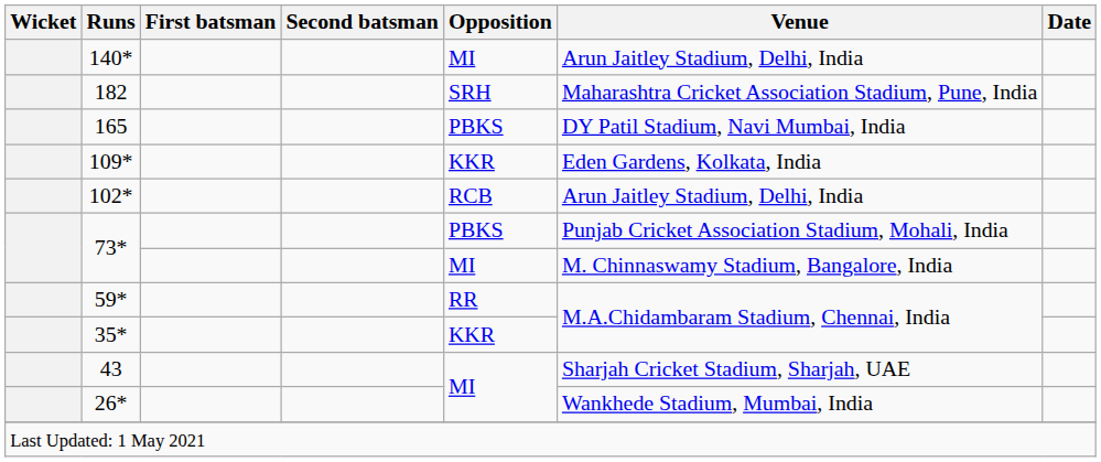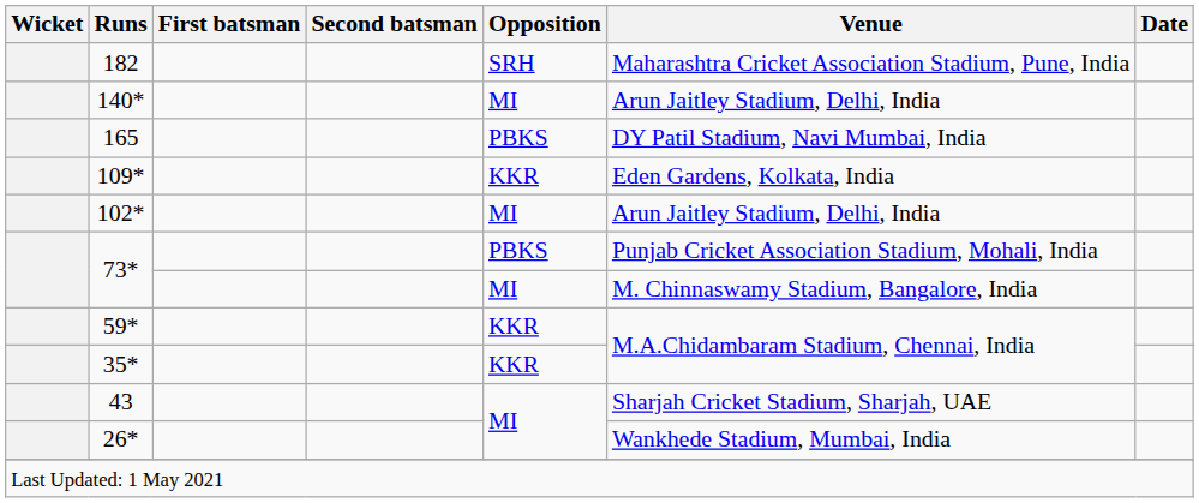 <table class="wikitable">
 <tr>
 <th>Wicket</th>
 <th>Runs</th>
 <th>First batsman</th>
 <th>Second batsman</th>
 <th>Opposition</th>
 <th>Venue</th>
 <th>Date</th>
 </tr>
 <tr>
 <th scope=row style=text-align:center;></th>
+<td scope=row style=text-align:center;>182</td>
+<td></td>
+<td></td>
+<td><a href='#'>SRH</a></td>
+<td><a href='#'>Maharashtra Cricket Association Stadium</a>, <a href='#'>Pune</a>, India</td>
+<td></td>
+</tr>
+<tr>
+<th scope=row style=text-align:center;></th>
 <td scope=row style=text-align:center;>140*</td>
 <td></td>
 <td></td>
 <td><a href='#'>MI</a></td>
 <td><a href='#'>Arun Jaitley Stadium</a>, <a href='#'>Delhi</a>, India</td>
-<td></td>
-</tr>
-<tr>
-<th scope=row style=text-align:center;></th>
-<td scope=row style=text-align:center;>182</td>
-<td></td>
-<td></td>
-<td><a href='#'>SRH</a></td>
-<td><a href='#'>Maharashtra Cricket Association Stadium</a>, <a href='#'>Pune</a>, India</td>
 <td></td>
 </tr>
 <tr>
 <th scope=row style=text-align:center;></th>
 <td scope=row style=text-align:center;>165</td>
 <td></td>
 <td></td>
 <td><a href='#'>PBKS</a></td>
 <td><a href='#'>DY Patil Stadium</a>, <a href='#'>Navi Mumbai</a>, India</td>
 <td></td>
 </tr>
 <tr>
 <th scope=row style=text-align:center;></th>
 <td scope=row style=text-align:center;>109*</td>
 <td></td>
 <td></td>
 <td><a href='#'>KKR</a></td>
 <td><a href='#'>Eden Gardens</a>, <a href='#'>Kolkata</a>, India</td>
 <td></td>
 </tr>
 <tr>
 <th scope=row style=text-align:center;></th>
 <td scope=row style=text-align:center;>102*</td>
 <td></td>
 <td></td>
-<td><a href='#'>RCB</a></td>
+<td><a href='#'>MI</a></td>
 <td><a href='#'>Arun Jaitley Stadium</a>, <a href='#'>Delhi</a>, India</td>
 <td></td>
 </tr>
 <tr>
 <th scope=row style=text-align:center; rowspan=2></th>
 <td scope=row style=text-align:center; rowspan=2>73*</td>
 <td></td>
 <td></td>
 <td><a href='#'>PBKS</a></td>
 <td><a href='#'>Punjab Cricket Association Stadium</a>, <a href='#'>Mohali</a>, India</td>
 <td></td>
 </tr>
 <tr>
 <td></td>
 <td></td>
 <td><a href='#'>MI</a></td>
 <td><a href='#'>M. Chinnaswamy Stadium</a>, <a href='#'>Bangalore</a>, India</td>
 <td></td>
 </tr>
 <tr>
 <th scope=row style=text-align:center;></th>
 <td scope=row style=text-align:center;>59*</td>
 <td></td>
 <td></td>
-<td><a href='#'>RR</a></td>
+<td><a href='#'>KKR</a></td>
 <td rowspan=2><a href='#'>M.A.Chidambaram Stadium</a>, <a href='#'>Chennai</a>, India</td>
 <td></td>
 </tr>
 <tr>
 <th scope=row style=text-align:center;></th>
 <td scope=row style=text-align:center;>35*</td>
 <td></td>
 <td></td>
 <td><a href='#'>KKR</a></td>
 <td></td>
 </tr>
 <tr>
 <th scope=row style=text-align:center;></th>
 <td scope=row style=text-align:center;>43</td>
 <td></td>
 <td></td>
 <td rowspan=2><a href='#'>MI</a></td>
 <td><a href='#'>Sharjah Cricket Stadium</a>, <a href='#'>Sharjah</a>, UAE</td>
 <td></td>
 </tr>
 <tr>
 <th scope=row style=text-align:center;></th>
 <td scope=row style=text-align:center;>26*</td>
 <td></td>
 <td></td>
 <td><a href='#'>Wankhede Stadium</a>, <a href='#'>Mumbai</a>, India</td>
 <td></td>
 </tr>
 <tr>
 </tr>
 <tr class=sortbottom>
 <td colspan=7><small>Last Updated: 1 May 2021</small></td>
 </tr>
 </table>
